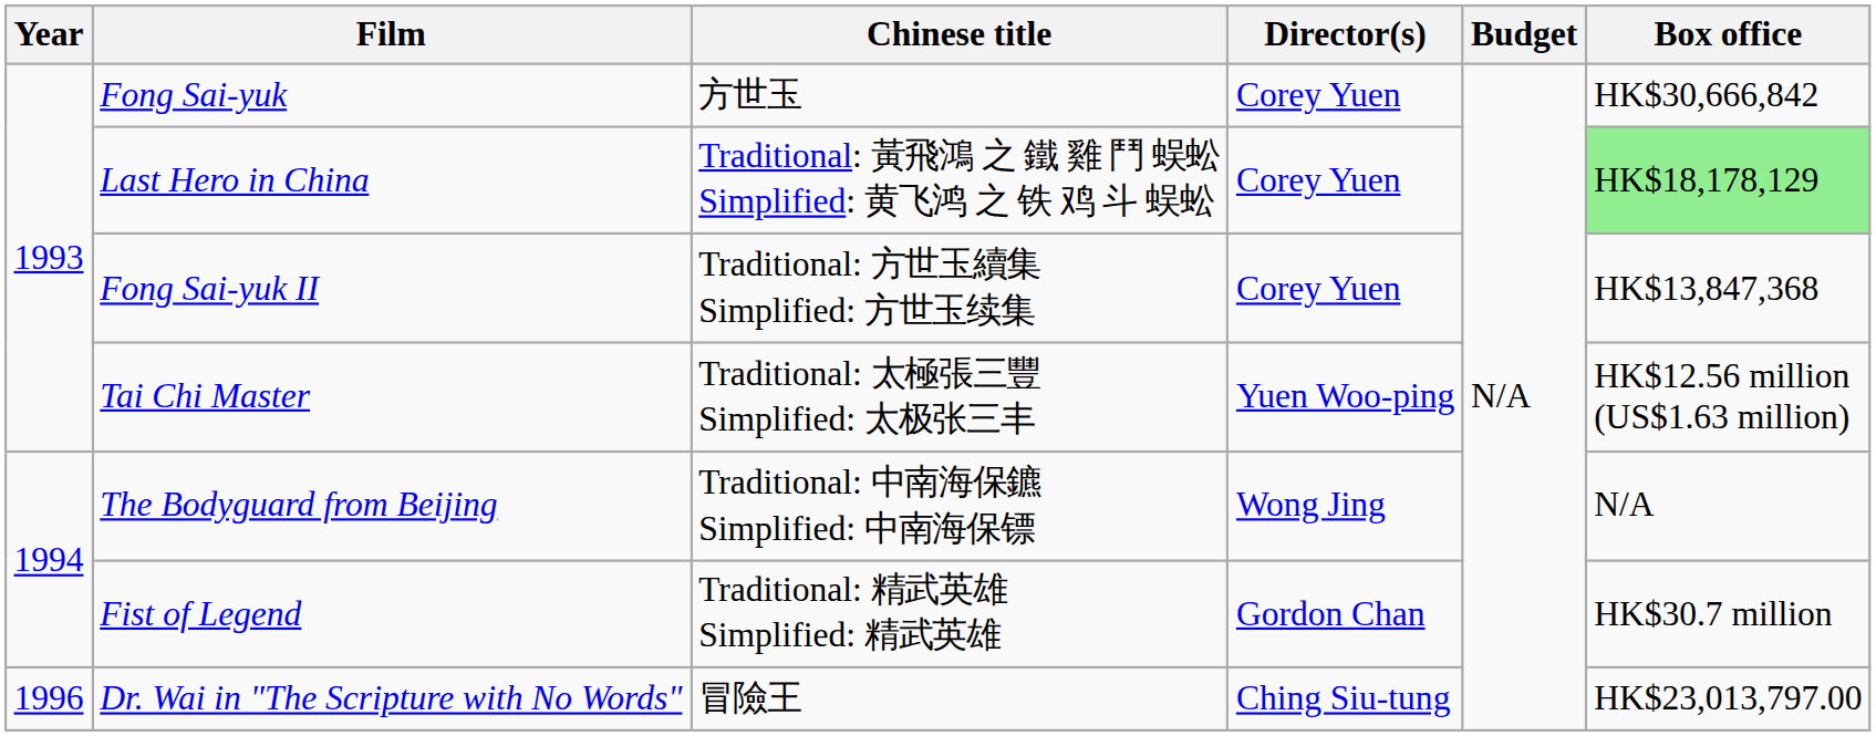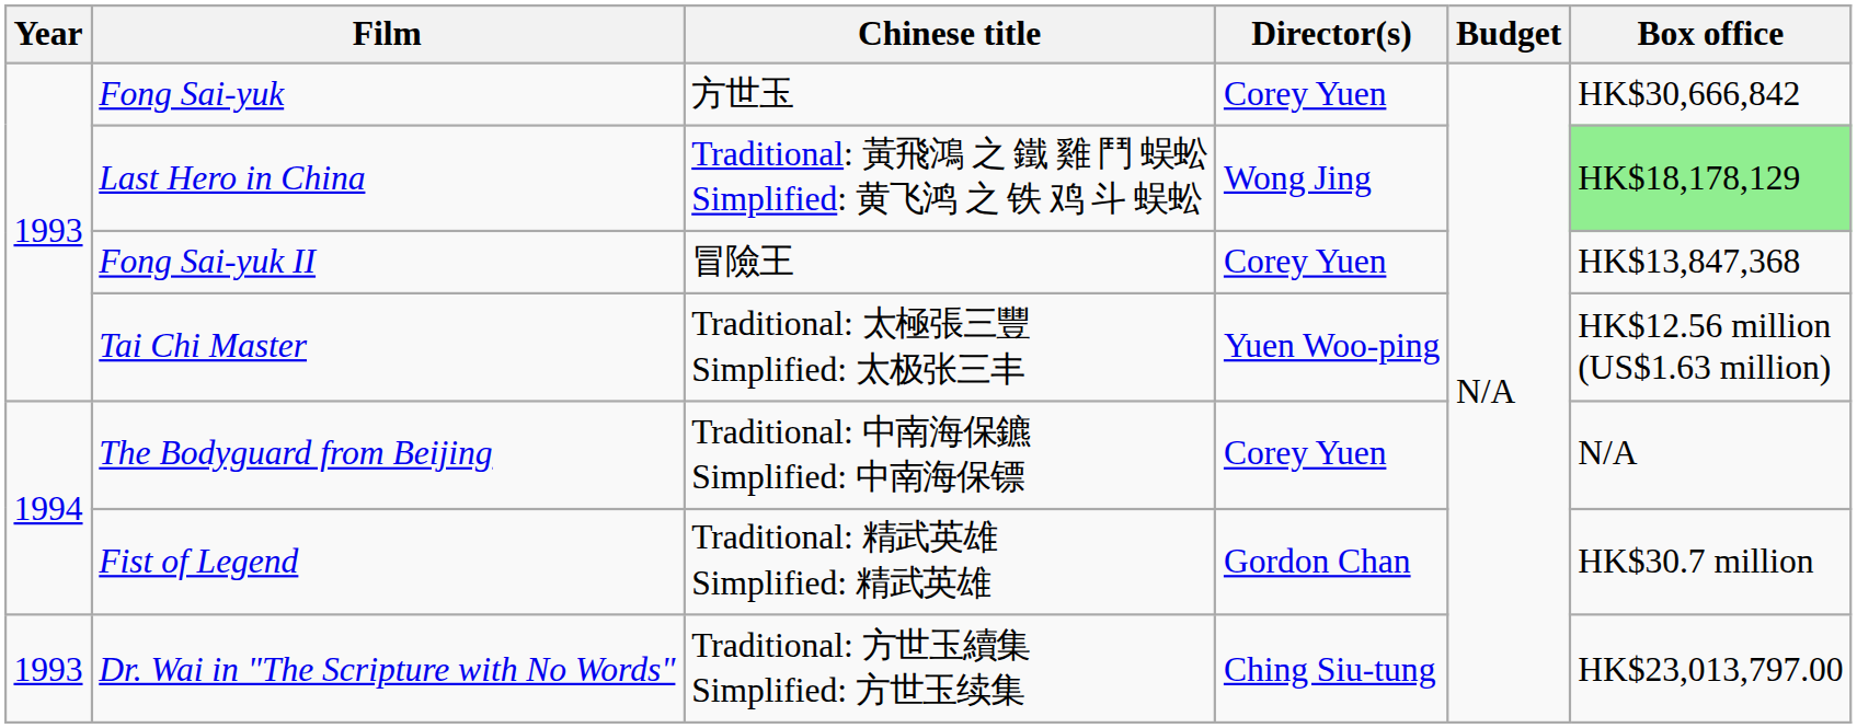 <table class="wikitable" style="font-size: 90%;">
 <tr>
 <th>Year</th>
 <th>Film</th>
 <th>Chinese title</th>
 <th>Director(s)</th>
 <th>Budget</th>
 <th>Box office</th>
 </tr>
 <tr>
 <td rowspan="4"><a href='#'>1993</a></td>
 <td><em><a href='#'>Fong Sai-yuk</a></em></td>
 <td>方世玉</td>
 <td><a href='#'>Corey Yuen</a></td>
 <td rowspan="7">N/A</td>
 <td>HK$30,666,842</td>
 </tr>
 <tr>
 <td><em><a href='#'>Last Hero in China</a></em></td>
 <td><a href='#'>Traditional</a>: 黃飛鴻 之 鐵 雞 鬥 蜈蚣<br><a href='#'>Simplified</a>: 	黄飞鸿 之 铁 鸡 斗 蜈蚣</td>
-<td><a href='#'>Corey Yuen</a></td>
+<td><a href='#'>Wong Jing</a></td>
 <td style="background: lightgreen;">HK$18,178,129</td>
 </tr>
 <tr>
 <td><em><a href='#'>Fong Sai-yuk II</a></em></td>
-<td>Traditional: 方世玉續集<br>Simplified: 方世玉续集</td>
+<td>冒險王</td>
 <td><a href='#'>Corey Yuen</a></td>
 <td>HK$13,847,368</td>
 </tr>
 <tr>
 <td><em><a href='#'>Tai Chi Master</a></em></td>
 <td>Traditional: 太極張三豐<br>Simplified: 太极张三丰</td>
 <td><a href='#'>Yuen Woo-ping</a></td>
 <td>HK$12.56 million<br>(US$1.63 million)</td>
 </tr>
 <tr>
 <td rowspan="2"><a href='#'>1994</a></td>
 <td><em><a href='#'>The Bodyguard from Beijing</a></em></td>
 <td>Traditional: 中南海保鑣<br>Simplified: 中南海保镖</td>
-<td><a href='#'>Wong Jing</a></td>
+<td><a href='#'>Corey Yuen</a></td>
 <td>N/A</td>
 </tr>
 <tr>
 <td><em><a href='#'>Fist of Legend</a></em></td>
 <td>Traditional: 精武英雄<br>Simplified: 精武英雄</td>
 <td><a href='#'>Gordon Chan</a></td>
 <td>HK$30.7 million</td>
 </tr>
 <tr>
-<td><a href='#'>1996</a></td>
+<td><a href='#'>1993</a></td>
 <td><em><a href='#'>Dr. Wai in "The Scripture with No Words"</a></em></td>
-<td>冒險王</td>
+<td>Traditional: 方世玉續集<br>Simplified: 方世玉续集</td>
 <td><a href='#'>Ching Siu-tung</a></td>
 <td>HK$23,013,797.00</td>
 </tr>
 </table>
